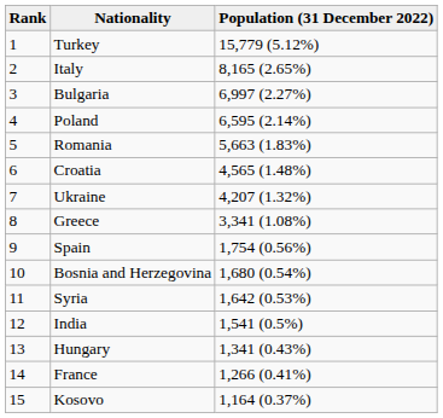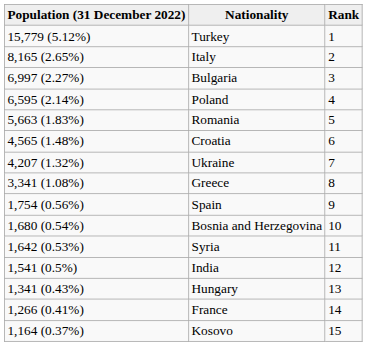 <table class="wikitable">
 <tr>
+<th style="background:#efefef;">Population (31 December 2022)</th>
+<th style="background:#efefef;">Nationality</th>
 <th style="background:#efefef;">Rank</th>
-<th style="background:#efefef;">Nationality</th>
-<th style="background:#efefef;">Population (31 December 2022)</th>
 </tr>
 <tr>
+<td>15,779 (5.12%)</td>
+<td>Turkey</td>
 <td>1</td>
-<td>Turkey</td>
-<td>15,779 (5.12%)</td>
 </tr>
 <tr>
+<td>8,165 (2.65%)</td>
+<td>Italy</td>
 <td>2</td>
-<td>Italy</td>
-<td>8,165 (2.65%)</td>
 </tr>
 <tr>
+<td>6,997 (2.27%)</td>
+<td>Bulgaria</td>
 <td>3</td>
-<td>Bulgaria</td>
-<td>6,997 (2.27%)</td>
 </tr>
 <tr>
+<td>6,595 (2.14%)</td>
+<td>Poland</td>
 <td>4</td>
-<td>Poland</td>
-<td>6,595 (2.14%)</td>
 </tr>
 <tr>
+<td>5,663 (1.83%)</td>
+<td>Romania</td>
 <td>5</td>
-<td>Romania</td>
-<td>5,663 (1.83%)</td>
 </tr>
 <tr>
+<td>4,565 (1.48%)</td>
+<td>Croatia</td>
 <td>6</td>
-<td>Croatia</td>
-<td>4,565 (1.48%)</td>
 </tr>
 <tr>
+<td>4,207 (1.32%)</td>
+<td>Ukraine</td>
 <td>7</td>
-<td>Ukraine</td>
-<td>4,207 (1.32%)</td>
 </tr>
 <tr>
+<td>3,341 (1.08%)</td>
+<td>Greece</td>
 <td>8</td>
-<td>Greece</td>
-<td>3,341 (1.08%)</td>
 </tr>
 <tr>
+<td>1,754 (0.56%)</td>
+<td>Spain</td>
 <td>9</td>
-<td>Spain</td>
-<td>1,754 (0.56%)</td>
 </tr>
 <tr>
+<td>1,680 (0.54%)</td>
+<td>Bosnia and Herzegovina</td>
 <td>10</td>
-<td>Bosnia and Herzegovina</td>
-<td>1,680 (0.54%)</td>
 </tr>
 <tr>
+<td>1,642 (0.53%)</td>
+<td>Syria</td>
 <td>11</td>
-<td>Syria</td>
-<td>1,642 (0.53%)</td>
 </tr>
 <tr>
+<td>1,541 (0.5%)</td>
+<td>India</td>
 <td>12</td>
-<td>India</td>
-<td>1,541 (0.5%)</td>
 </tr>
 <tr>
+<td>1,341 (0.43%)</td>
+<td>Hungary</td>
 <td>13</td>
-<td>Hungary</td>
-<td>1,341 (0.43%)</td>
 </tr>
 <tr>
+<td>1,266 (0.41%)</td>
+<td>France</td>
 <td>14</td>
-<td>France</td>
-<td>1,266 (0.41%)</td>
 </tr>
 <tr>
+<td>1,164 (0.37%)</td>
+<td>Kosovo</td>
 <td>15</td>
-<td>Kosovo</td>
-<td>1,164 (0.37%)</td>
 </tr>
 </table>
